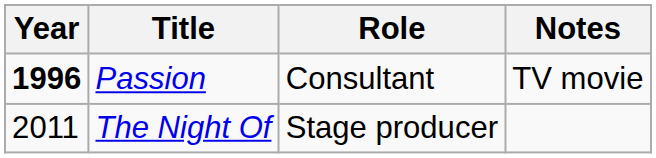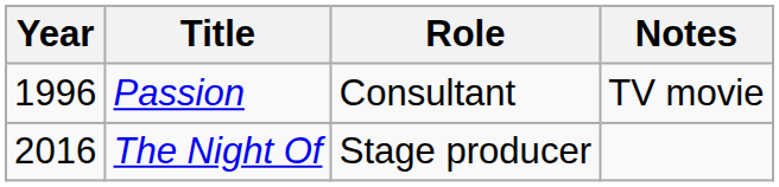 <table class="wikitable">
 <tr>
 <th>Year</th>
 <th>Title</th>
 <th>Role</th>
 <th>Notes</th>
 </tr>
 <tr>
-<td><strong>1996</strong></td>
+<td>1996</td>
 <td><em><a href='#'>Passion</a></em></td>
 <td>Consultant</td>
 <td>TV movie</td>
 </tr>
 <tr>
-<td>2011</td>
+<td>2016</td>
 <td><em><a href='#'>The Night Of</a></em></td>
 <td>Stage producer</td>
 <td></td>
 </tr>
 </table>
